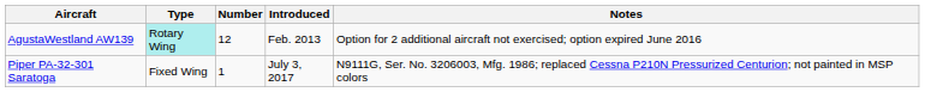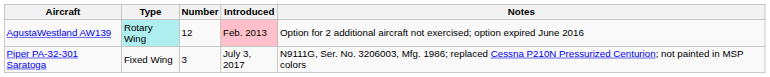 <table class="wikitable">
 <tr>
 <th>Aircraft</th>
 <th>Type</th>
 <th>Number</th>
 <th>Introduced</th>
 <th>Notes</th>
 </tr>
 <tr>
 <td><a href='#'>AgustaWestland AW139</a></td>
 <td style="background: paleturquoise;">Rotary Wing</td>
 <td>12</td>
-<td>Feb. 2013</td>
+<td style="background: pink;">Feb. 2013</td>
 <td>Option for 2 additional aircraft not exercised; option expired June 2016</td>
 </tr>
 <tr>
 <td><a href='#'>Piper PA-32-301 Saratoga</a></td>
 <td>Fixed Wing</td>
-<td>1</td>
+<td>3</td>
 <td>July 3, 2017</td>
 <td>N9111G, Ser. No. 3206003, Mfg. 1986; replaced <a href='#'>Cessna P210N Pressurized Centurion</a>; not painted in MSP colors</td>
 </tr>
 </table>
